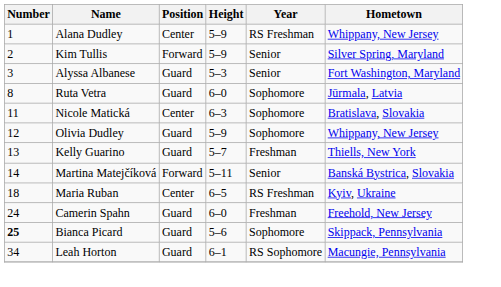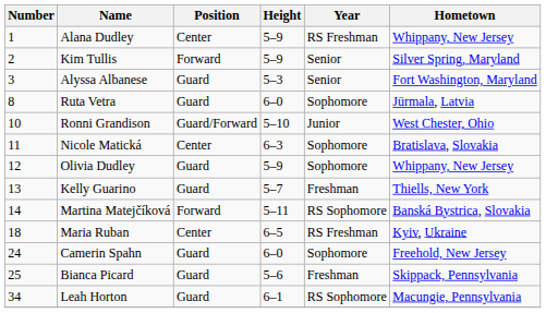 <table class="wikitable" style="font-size: 95%;">
 <tr>
 <th>Number</th>
 <th>Name</th>
 <th>Position</th>
 <th>Height</th>
 <th>Year</th>
 <th>Hometown</th>
 </tr>
 <tr>
 <td>1</td>
 <td>Alana Dudley</td>
 <td>Center</td>
 <td>5–9</td>
 <td>RS Freshman</td>
 <td><a href='#'>Whippany, New Jersey</a></td>
 </tr>
 <tr>
 <td>2</td>
 <td>Kim Tullis</td>
 <td>Forward</td>
 <td>5–9</td>
 <td>Senior</td>
 <td><a href='#'>Silver Spring, Maryland</a></td>
 </tr>
 <tr>
 <td>3</td>
 <td>Alyssa Albanese</td>
 <td>Guard</td>
 <td>5–3</td>
 <td>Senior</td>
 <td><a href='#'>Fort Washington, Maryland</a></td>
 </tr>
 <tr>
 <td>8</td>
 <td>Ruta Vetra</td>
 <td>Guard</td>
 <td>6–0</td>
 <td>Sophomore</td>
 <td><a href='#'>Jūrmala</a>, <a href='#'>Latvia</a></td>
 </tr>
 <tr>
+<td>10</td>
+<td>Ronni Grandison</td>
+<td>Guard/Forward</td>
+<td>5–10</td>
+<td>Junior</td>
+<td><a href='#'>West Chester, Ohio</a></td>
+</tr>
+<tr>
 <td>11</td>
 <td>Nicole Matická</td>
 <td>Center</td>
 <td>6–3</td>
 <td>Sophomore</td>
 <td><a href='#'>Bratislava</a>, <a href='#'>Slovakia</a></td>
 </tr>
 <tr>
 <td>12</td>
 <td>Olivia Dudley</td>
 <td>Guard</td>
 <td>5–9</td>
 <td>Sophomore</td>
 <td><a href='#'>Whippany, New Jersey</a></td>
 </tr>
 <tr>
 <td>13</td>
 <td>Kelly Guarino</td>
 <td>Guard</td>
 <td>5–7</td>
 <td>Freshman</td>
 <td><a href='#'>Thiells, New York</a></td>
 </tr>
 <tr>
 <td>14</td>
 <td>Martina Matejčíková</td>
 <td>Forward</td>
 <td>5–11</td>
-<td>Senior</td>
+<td>RS Sophomore</td>
 <td><a href='#'>Banská Bystrica</a>, <a href='#'>Slovakia</a></td>
 </tr>
 <tr>
 <td>18</td>
 <td>Maria Ruban</td>
 <td>Center</td>
 <td>6–5</td>
 <td>RS Freshman</td>
 <td><a href='#'>Kyiv</a>, <a href='#'>Ukraine</a></td>
 </tr>
 <tr>
 <td>24</td>
 <td>Camerin Spahn</td>
 <td>Guard</td>
 <td>6–0</td>
-<td>Freshman</td>
+<td>Sophomore</td>
 <td><a href='#'>Freehold, New Jersey</a></td>
 </tr>
 <tr>
-<td><strong>25</strong></td>
+<td>25</td>
 <td>Bianca Picard</td>
 <td>Guard</td>
 <td>5–6</td>
-<td>Sophomore</td>
+<td>Freshman</td>
 <td><a href='#'>Skippack, Pennsylvania</a></td>
 </tr>
 <tr>
 <td>34</td>
 <td>Leah Horton</td>
 <td>Guard</td>
 <td>6–1</td>
 <td>RS Sophomore</td>
 <td><a href='#'>Macungie, Pennsylvania</a></td>
 </tr>
 <tr>
 </tr>
 </table>
